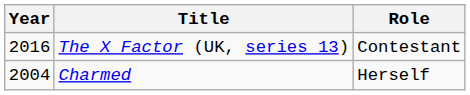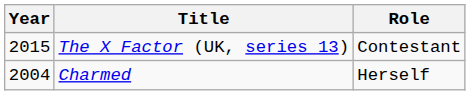 <table class="wikitable sortable">
 <tr>
 <th>Year</th>
 <th>Title</th>
 <th class="unsortable">Role</th>
 </tr>
 <tr>
-<td>2016</td>
+<td>2015</td>
 <td><em><a href='#'>The X Factor</a></em> (UK, <a href='#'>series 13</a>)</td>
 <td>Contestant</td>
 </tr>
 <tr>
 <td>2004</td>
 <td><em><a href='#'>Charmed</a></em></td>
 <td>Herself</td>
 </tr>
 </table>
